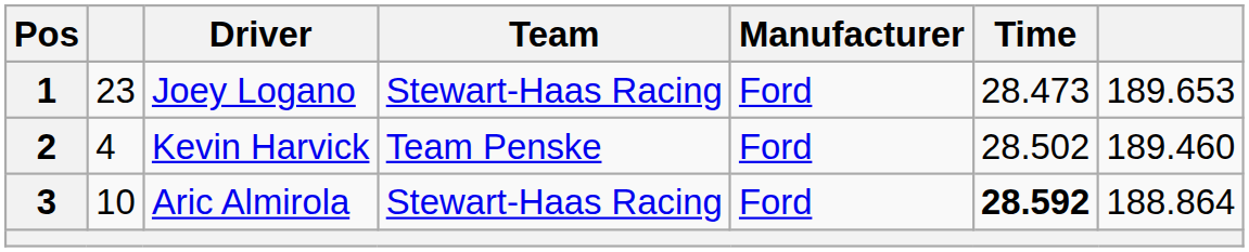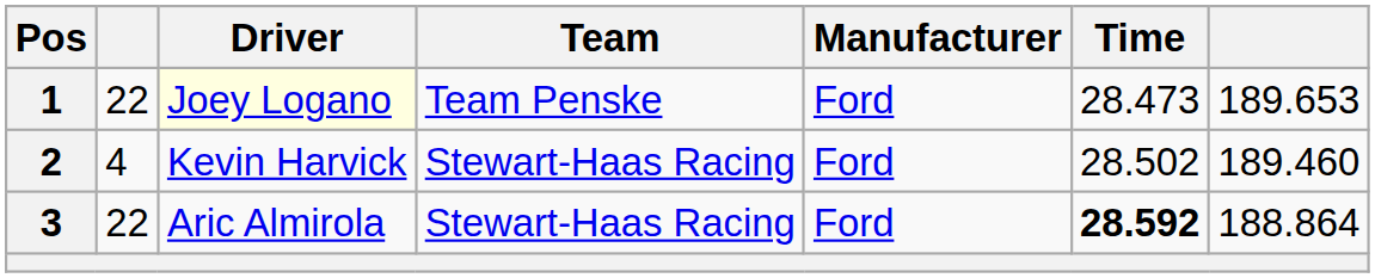 <table class="wikitable" style="font-size:95%">
 <tr>
 <th>Pos</th>
 <th></th>
 <th>Driver</th>
 <th>Team</th>
 <th>Manufacturer</th>
 <th>Time</th>
 <th></th>
 </tr>
 <tr>
 <th>1</th>
-<td>23</td>
-<td><a href='#'>Joey Logano</a></td>
-<td><a href='#'>Stewart-Haas Racing</a></td>
+<td>22</td>
+<td style="background: lightyellow;"><a href='#'>Joey Logano</a></td>
+<td><a href='#'>Team Penske</a></td>
 <td><a href='#'>Ford</a></td>
 <td>28.473</td>
 <td>189.653</td>
 </tr>
 <tr>
 <th>2</th>
 <td>4</td>
 <td><a href='#'>Kevin Harvick</a></td>
-<td><a href='#'>Team Penske</a></td>
+<td><a href='#'>Stewart-Haas Racing</a></td>
 <td><a href='#'>Ford</a></td>
 <td>28.502</td>
 <td>189.460</td>
 </tr>
 <tr>
 <th>3</th>
-<td>10</td>
+<td>22</td>
 <td><a href='#'>Aric Almirola</a></td>
 <td><a href='#'>Stewart-Haas Racing</a></td>
 <td><a href='#'>Ford</a></td>
 <td><strong>28.592</strong></td>
 <td>188.864</td>
 </tr>
 <tr>
 <th colspan="7"></th>
 </tr>
 </table>
